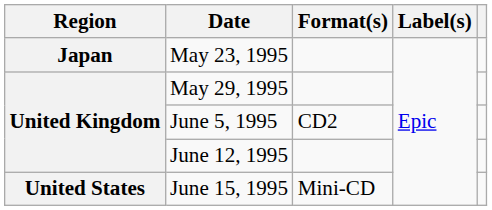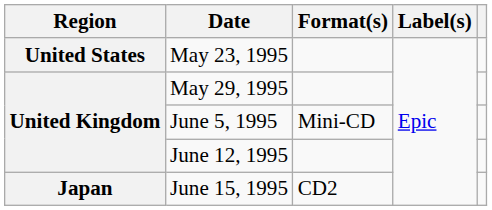 <table class="wikitable plainrowheaders">
 <tr>
 <th scope="col">Region</th>
 <th scope="col">Date</th>
 <th scope="col">Format(s)</th>
 <th scope="col">Label(s)</th>
 <th scope="col"></th>
 </tr>
 <tr>
-<th scope="row">Japan</th>
+<th scope="row">United States</th>
 <td>May 23, 1995</td>
 <td></td>
 <td rowspan="5"><a href='#'>Epic</a></td>
 <td></td>
 </tr>
 <tr>
 <th scope="row" rowspan="3">United Kingdom</th>
 <td>May 29, 1995</td>
 <td></td>
 <td></td>
 </tr>
 <tr>
 <td>June 5, 1995</td>
-<td>CD2</td>
+<td>Mini-CD</td>
 <td></td>
 </tr>
 <tr>
 <td>June 12, 1995</td>
 <td></td>
 <td></td>
 </tr>
 <tr>
-<th scope="row">United States</th>
+<th scope="row">Japan</th>
 <td>June 15, 1995</td>
-<td>Mini-CD</td>
+<td>CD2</td>
 <td></td>
 </tr>
 </table>
